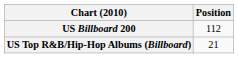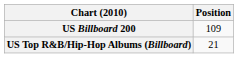 <table class="wikitable sortable plainrowheaders" style="text-align:center">
 <tr>
 <th scope-"col">Chart (2010)</th>
 <th scope="col">Position</th>
 </tr>
 <tr>
 <th scope="row">US <em>Billboard</em> 200</th>
-<td>112</td>
+<td>109</td>
 </tr>
 <tr>
 <th scope="row">US Top R&B/Hip-Hop Albums (<em>Billboard</em>)</th>
 <td>21</td>
 </tr>
 </table>
